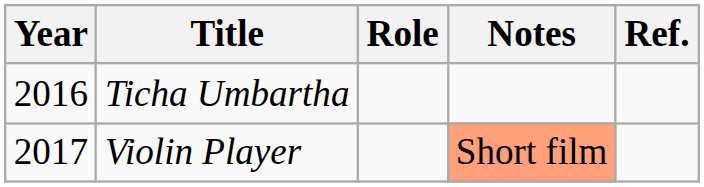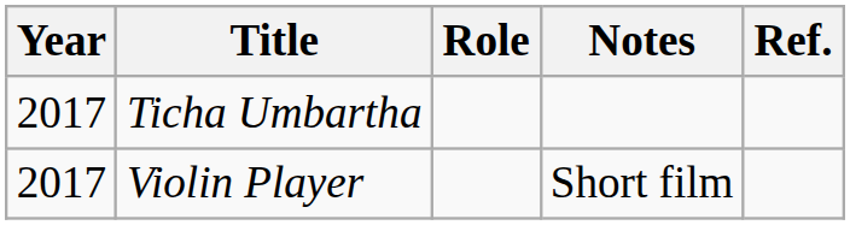 <table class="wikitable sortable">
 <tr>
 <th>Year</th>
 <th>Title</th>
 <th>Role</th>
 <th>Notes</th>
 <th>Ref.</th>
 </tr>
 <tr>
-<td>2016</td>
+<td>2017</td>
 <td><em>Ticha Umbartha</em></td>
 <td></td>
 <td></td>
 <td></td>
 </tr>
 <tr>
 <td>2017</td>
 <td><em>Violin Player</em></td>
 <td></td>
-<td style="background: lightsalmon;">Short film</td>
+<td>Short film</td>
 <td></td>
 </tr>
 </table>
